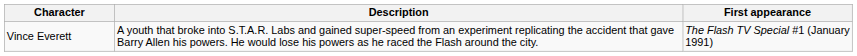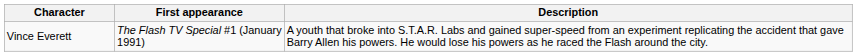 <table class="wikitable">
 <tr>
 <th width="13%">Character</th>
+<th width="20%">First appearance</th>
 <th width="67%">Description</th>
-<th width="20%">First appearance</th>
 </tr>
 <tr>
 <td>Vince Everett</td>
+<td><em>The Flash TV Special</em> #1 (January 1991)</td>
 <td>A youth that broke into S.T.A.R. Labs and gained super-speed from an experiment replicating the accident that gave Barry Allen his powers. He would lose his powers as he raced the Flash around the city.</td>
-<td><em>The Flash TV Special</em> #1 (January 1991)</td>
 </tr>
 </table>
